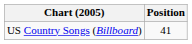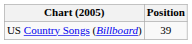 <table class="wikitable sortable">
 <tr>
 <th scope="col">Chart (2005)</th>
 <th scope="col">Position</th>
 </tr>
 <tr>
 <td>US <a href='#'>Country Songs</a> (<em><a href='#'>Billboard</a></em>)</td>
-<td align="center">41</td>
+<td align="center">39</td>
 </tr>
 </table>
